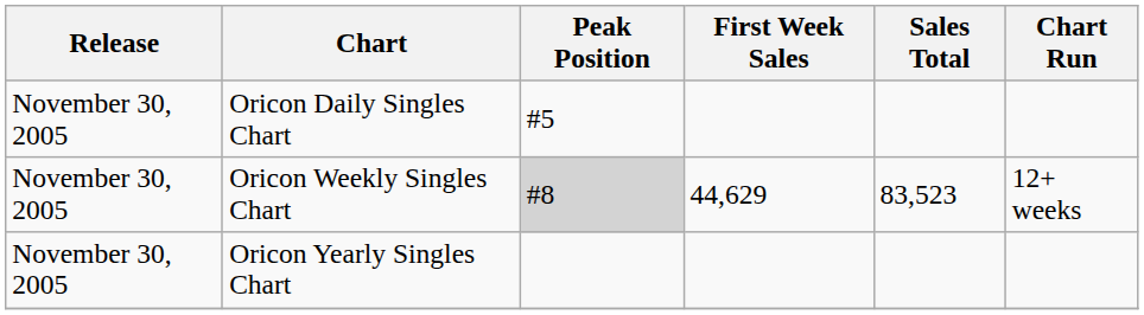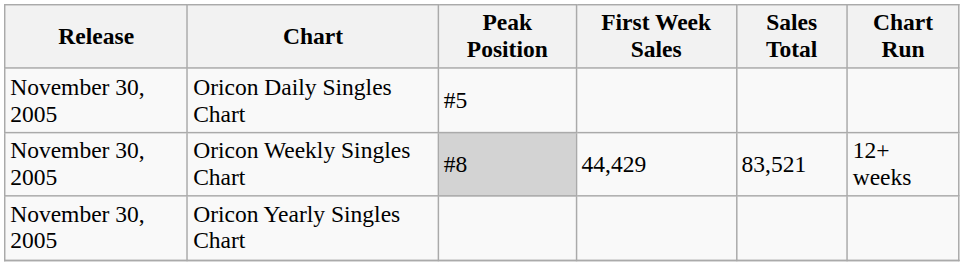 <table class="wikitable" width="650px">
 <tr>
 <th align="left">Release</th>
 <th align="left">Chart</th>
 <th align="left">Peak Position</th>
 <th align="left">First Week Sales</th>
 <th align="left">Sales Total</th>
 <th align="left">Chart Run</th>
 </tr>
 <tr>
 <td align="left">November 30, 2005</td>
 <td align="left">Oricon Daily Singles Chart</td>
 <td align="left">#5</td>
 <td></td>
 <td></td>
 <td></td>
 </tr>
 <tr>
 <td align="left">November 30, 2005</td>
 <td align="left">Oricon Weekly Singles Chart</td>
 <td align="left" style="background: lightgrey;">#8</td>
-<td align="left">44,629</td>
-<td align="left">83,523</td>
+<td align="left">44,429</td>
+<td align="left">83,521</td>
 <td align="left">12+ weeks</td>
 </tr>
 <tr>
 <td align="left">November 30, 2005</td>
 <td align="left">Oricon Yearly Singles Chart</td>
 <td align="left"></td>
 <td></td>
 <td></td>
 <td></td>
 </tr>
 <tr>
 </tr>
 </table>
